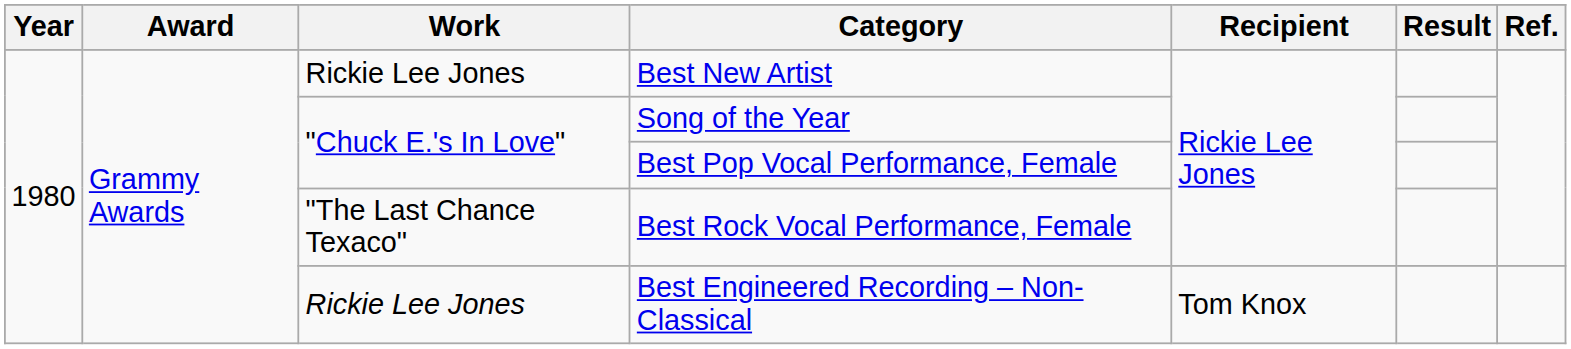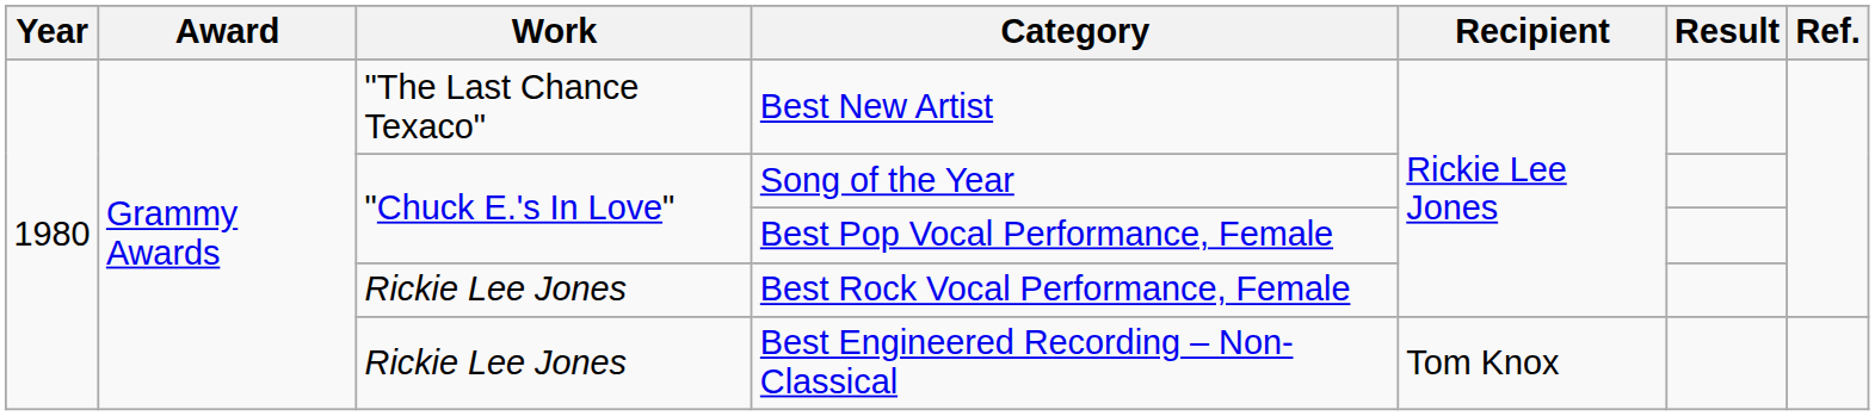 <table class="wikitable">
 <tr>
 <th scope="col">Year</th>
 <th scope="col">Award</th>
 <th scope="col">Work</th>
 <th scope="col">Category</th>
 <th scope="col">Recipient</th>
 <th scope="col">Result</th>
 <th scope="col">Ref.</th>
 </tr>
 <tr>
 <td rowspan="5">1980</td>
 <td rowspan="5"><a href='#'>Grammy Awards</a></td>
-<td>Rickie Lee Jones</td>
+<td>"The Last Chance Texaco"</td>
 <td><a href='#'>Best New Artist</a></td>
 <td rowspan="4"><a href='#'>Rickie Lee Jones</a></td>
 <td></td>
 <td rowspan="4" align="center"></td>
 </tr>
 <tr>
 <td rowspan="2">"<a href='#'>Chuck E.'s In Love</a>"</td>
 <td><a href='#'>Song of the Year</a></td>
 <td></td>
 </tr>
 <tr>
 <td><a href='#'>Best Pop Vocal Performance, Female</a></td>
 <td></td>
 </tr>
 <tr>
-<td>"The Last Chance Texaco"</td>
+<td><em>Rickie Lee Jones</em></td>
 <td><a href='#'>Best Rock Vocal Performance, Female</a></td>
 <td></td>
 </tr>
 <tr>
 <td><em>Rickie Lee Jones</em></td>
 <td><a href='#'>Best Engineered Recording – Non-Classical</a></td>
 <td>Tom Knox</td>
 <td></td>
 <td align="center"></td>
 </tr>
 </table>
